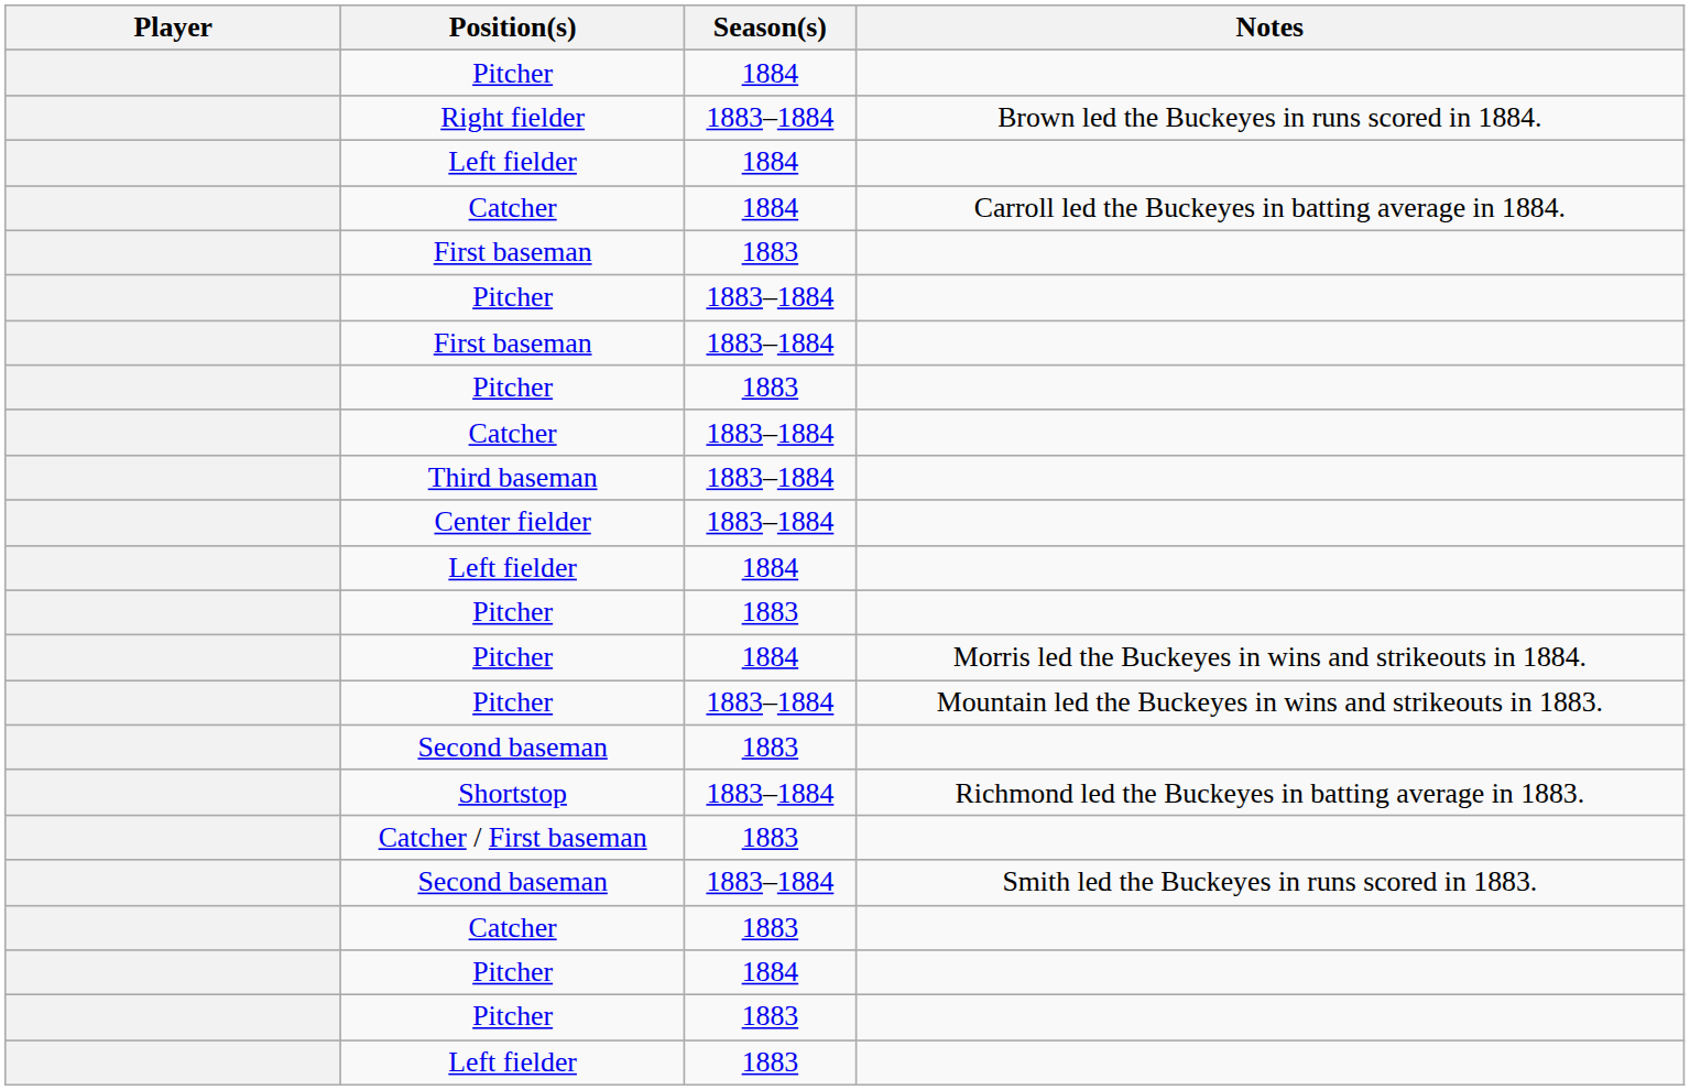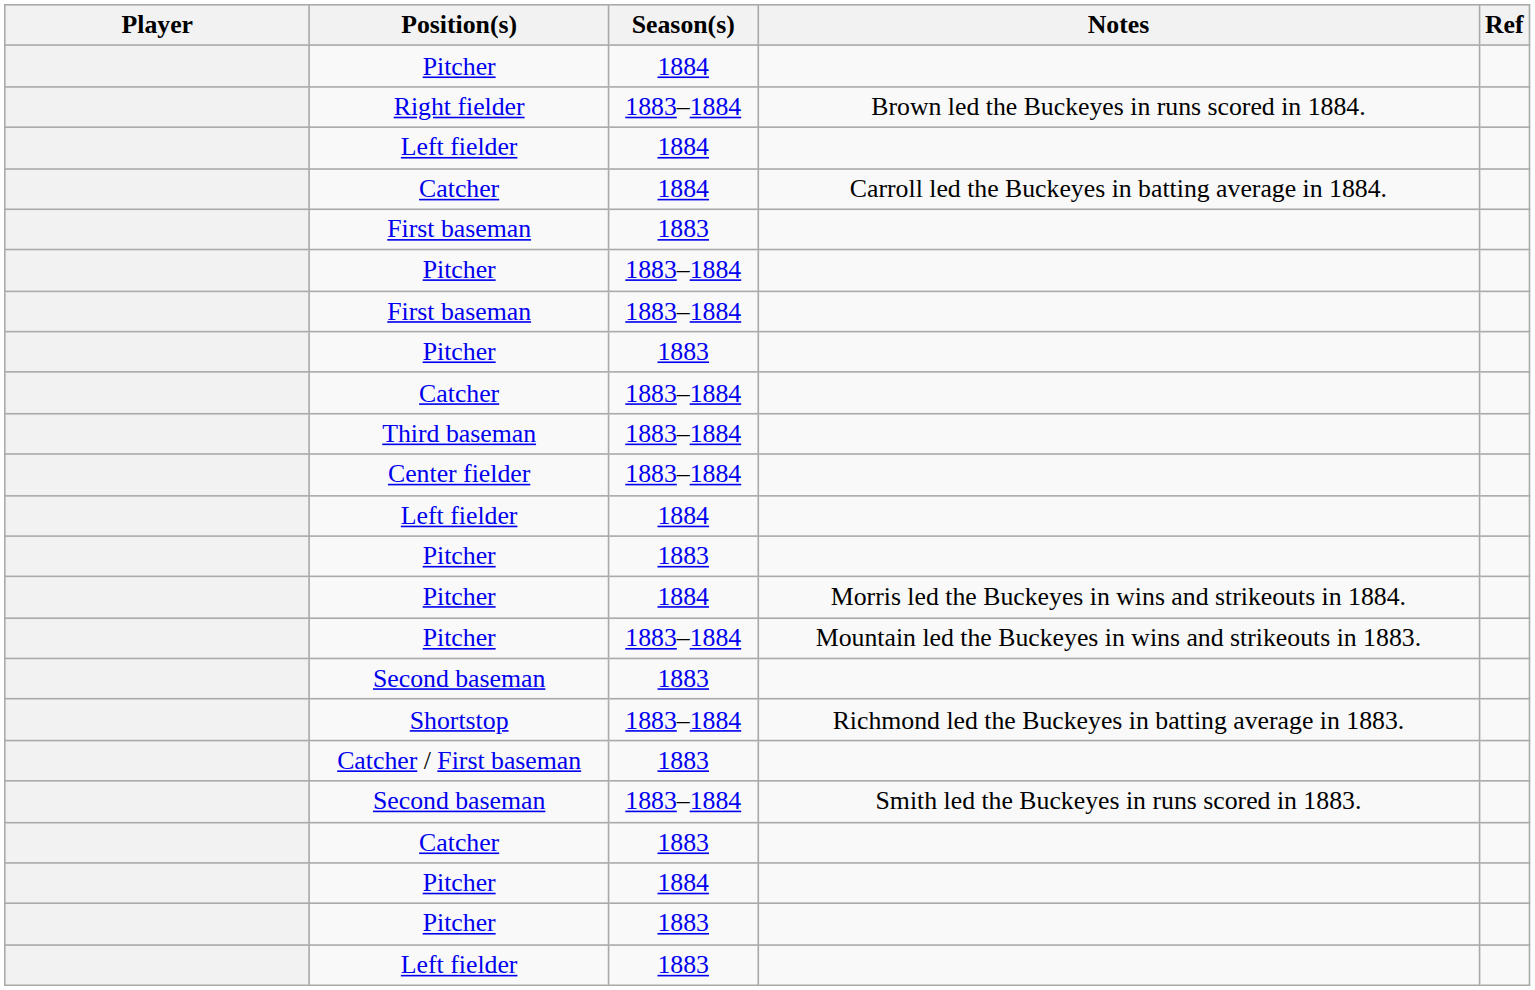 <table class="wikitable sortable plainrowheaders" width="75%" style="text-align:center">
 <tr>
 <th scope="col" width="20%">Player</th>
 <th scope="col">Position(s)</th>
 <th scope="col">Season(s)</th>
 <th scope="col" class="unsortable">Notes</th>
+<th scope="col" class="unsortable" width="3%">Ref</th>
 </tr>
 <tr>
 <th scope="row"></th>
 <td><a href='#'>Pitcher</a></td>
 <td><a href='#'>1884</a></td>
 <td></td>
+<td align=center></td>
 </tr>
 <tr>
 <th scope="row"></th>
 <td><a href='#'>Right fielder</a></td>
 <td><a href='#'>1883</a>–<a href='#'>1884</a></td>
 <td>Brown led the Buckeyes in runs scored in 1884.</td>
+<td align=center></td>
 </tr>
 <tr>
 <th scope="row"></th>
 <td><a href='#'>Left fielder</a></td>
 <td><a href='#'>1884</a></td>
 <td></td>
+<td align=center></td>
 </tr>
 <tr>
 <th scope="row"></th>
 <td><a href='#'>Catcher</a></td>
 <td><a href='#'>1884</a></td>
 <td>Carroll led the Buckeyes in batting average in 1884.</td>
+<td align=center></td>
 </tr>
 <tr>
 <th scope="row"></th>
 <td><a href='#'>First baseman</a></td>
 <td><a href='#'>1883</a></td>
 <td></td>
+<td align=center></td>
 </tr>
 <tr>
 <th scope="row"></th>
 <td><a href='#'>Pitcher</a></td>
 <td><a href='#'>1883</a>–<a href='#'>1884</a></td>
 <td></td>
+<td align=center></td>
 </tr>
 <tr>
 <th scope="row"></th>
 <td><a href='#'>First baseman</a></td>
 <td><a href='#'>1883</a>–<a href='#'>1884</a></td>
 <td></td>
+<td align=center></td>
 </tr>
 <tr>
 <th scope="row"></th>
 <td><a href='#'>Pitcher</a></td>
 <td><a href='#'>1883</a></td>
 <td></td>
+<td align=center></td>
 </tr>
 <tr>
 <th scope="row"></th>
 <td><a href='#'>Catcher</a></td>
 <td><a href='#'>1883</a>–<a href='#'>1884</a></td>
 <td></td>
+<td align=center></td>
 </tr>
 <tr>
 <th scope="row"></th>
 <td><a href='#'>Third baseman</a></td>
 <td><a href='#'>1883</a>–<a href='#'>1884</a></td>
 <td></td>
+<td align=center></td>
 </tr>
 <tr>
 <th scope="row"></th>
 <td><a href='#'>Center fielder</a></td>
 <td><a href='#'>1883</a>–<a href='#'>1884</a></td>
 <td></td>
+<td align=center></td>
 </tr>
 <tr>
 <th scope="row"></th>
 <td><a href='#'>Left fielder</a></td>
 <td><a href='#'>1884</a></td>
 <td></td>
+<td align=center></td>
 </tr>
 <tr>
 <th scope="row"></th>
 <td><a href='#'>Pitcher</a></td>
 <td><a href='#'>1883</a></td>
 <td></td>
+<td align=center></td>
 </tr>
 <tr>
 <th scope="row"></th>
 <td><a href='#'>Pitcher</a></td>
 <td><a href='#'>1884</a></td>
 <td>Morris led the Buckeyes in wins and strikeouts in 1884.</td>
+<td align=center></td>
 </tr>
 <tr>
 <th scope="row"></th>
 <td><a href='#'>Pitcher</a></td>
 <td><a href='#'>1883</a>–<a href='#'>1884</a></td>
 <td>Mountain led the Buckeyes in wins and strikeouts in 1883.</td>
+<td align=center></td>
 </tr>
 <tr>
 <th scope="row"></th>
 <td><a href='#'>Second baseman</a></td>
 <td><a href='#'>1883</a></td>
 <td></td>
+<td align=center></td>
 </tr>
 <tr>
 <th scope="row"></th>
 <td><a href='#'>Shortstop</a></td>
 <td><a href='#'>1883</a>–<a href='#'>1884</a></td>
 <td>Richmond led the Buckeyes in batting average in 1883.</td>
+<td align=center></td>
 </tr>
 <tr>
 <th scope="row"></th>
 <td><a href='#'>Catcher</a> / <a href='#'>First baseman</a></td>
 <td><a href='#'>1883</a></td>
 <td></td>
+<td align=center></td>
 </tr>
 <tr>
 <th scope="row"></th>
 <td><a href='#'>Second baseman</a></td>
 <td><a href='#'>1883</a>–<a href='#'>1884</a></td>
 <td>Smith led the Buckeyes in runs scored in 1883.</td>
+<td align=center></td>
 </tr>
 <tr>
 <th scope="row"></th>
 <td><a href='#'>Catcher</a></td>
 <td><a href='#'>1883</a></td>
 <td></td>
+<td align=center></td>
 </tr>
 <tr>
 <th scope="row"></th>
 <td><a href='#'>Pitcher</a></td>
 <td><a href='#'>1884</a></td>
 <td></td>
+<td align=center></td>
 </tr>
 <tr>
 <th scope="row"></th>
 <td><a href='#'>Pitcher</a></td>
 <td><a href='#'>1883</a></td>
 <td></td>
+<td align=center></td>
 </tr>
 <tr>
 <th scope="row"></th>
 <td><a href='#'>Left fielder</a></td>
 <td><a href='#'>1883</a></td>
 <td></td>
+<td align=center></td>
 </tr>
 </table>
